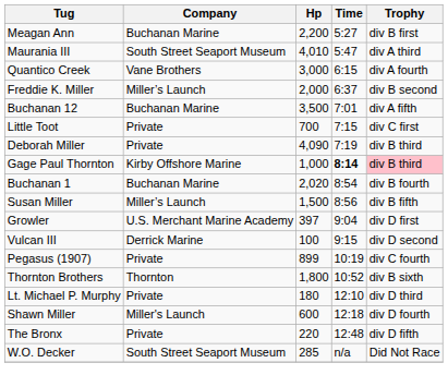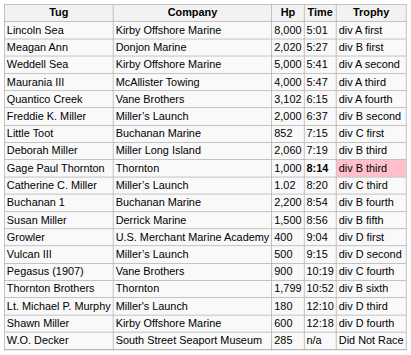 <table class="wikitable">
 <tr>
 <th>Tug</th>
 <th>Company</th>
 <th>Hp</th>
 <th>Time</th>
 <th>Trophy</th>
 </tr>
 <tr>
+<td>Lincoln Sea</td>
+<td>Kirby Offshore Marine</td>
+<td>8,000</td>
+<td>5:01</td>
+<td>div A first</td>
+</tr>
+<tr>
 <td>Meagan Ann</td>
-<td>Buchanan Marine</td>
-<td>2,200</td>
+<td>Donjon Marine</td>
+<td>2,020</td>
 <td>5:27</td>
 <td>div B first</td>
 </tr>
 <tr>
+<td>Weddell Sea</td>
+<td>Kirby Offshore Marine</td>
+<td>5,000</td>
+<td>5:41</td>
+<td>div A second</td>
+</tr>
+<tr>
 <td>Maurania III</td>
-<td>South Street Seaport Museum</td>
-<td>4,010</td>
+<td>McAllister Towing</td>
+<td>4,000</td>
 <td>5:47</td>
 <td>div A third</td>
 </tr>
 <tr>
 <td>Quantico Creek</td>
 <td>Vane Brothers</td>
-<td>3,000</td>
+<td>3,102</td>
 <td>6:15</td>
 <td>div A fourth</td>
 </tr>
 <tr>
 <td>Freddie K. Miller</td>
 <td>Miller’s Launch</td>
 <td>2,000</td>
 <td>6:37</td>
 <td>div B second</td>
 </tr>
 <tr>
-<td>Buchanan 12</td>
+<td>Little Toot</td>
 <td>Buchanan Marine</td>
-<td>3,500</td>
-<td>7:01</td>
-<td>div A fifth</td>
-</tr>
-<tr>
-<td>Little Toot</td>
-<td>Private</td>
-<td>700</td>
+<td>852</td>
 <td>7:15</td>
 <td>div C first</td>
 </tr>
 <tr>
 <td>Deborah Miller</td>
-<td>Private</td>
-<td>4,090</td>
+<td>Miller Long Island</td>
+<td>2,060</td>
 <td>7:19</td>
 <td>div B third</td>
 </tr>
 <tr>
 <td>Gage Paul Thornton</td>
-<td>Kirby Offshore Marine</td>
+<td>Thornton</td>
 <td>1,000</td>
 <td><strong>8:14</strong></td>
 <td style="background: pink;">div B third</td>
 </tr>
 <tr>
+<td>Catherine C. Miller</td>
+<td>Miller’s Launch</td>
+<td>1.02</td>
+<td>8:20</td>
+<td>div C third</td>
+</tr>
+<tr>
 <td>Buchanan 1</td>
 <td>Buchanan Marine</td>
-<td>2,020</td>
+<td>2,200</td>
 <td>8:54</td>
 <td>div B fourth</td>
 </tr>
 <tr>
 <td>Susan Miller</td>
-<td>Miller’s Launch</td>
+<td>Derrick Marine</td>
 <td>1,500</td>
 <td>8:56</td>
 <td>div B fifth</td>
 </tr>
 <tr>
 <td>Growler</td>
 <td>U.S. Merchant Marine Academy</td>
-<td>397</td>
+<td>400</td>
 <td>9:04</td>
 <td>div D first</td>
 </tr>
 <tr>
 <td>Vulcan III</td>
-<td>Derrick Marine</td>
-<td>100</td>
+<td>Miller’s Launch</td>
+<td>500</td>
 <td>9:15</td>
 <td>div D second</td>
 </tr>
 <tr>
 <td>Pegasus (1907)</td>
-<td>Private</td>
-<td>899</td>
+<td>Vane Brothers</td>
+<td>900</td>
 <td>10:19</td>
 <td>div C fourth</td>
 </tr>
 <tr>
 <td>Thornton Brothers</td>
 <td>Thornton</td>
-<td>1,800</td>
+<td>1,799</td>
 <td>10:52</td>
 <td>div B sixth</td>
 </tr>
 <tr>
 <td>Lt. Michael P. Murphy</td>
-<td>Private</td>
+<td>Miller's Launch</td>
 <td>180</td>
 <td>12:10</td>
 <td>div D third</td>
 </tr>
 <tr>
 <td>Shawn Miller</td>
-<td>Miller's Launch</td>
+<td>Kirby Offshore Marine</td>
 <td>600</td>
 <td>12:18</td>
 <td>div D fourth</td>
-</tr>
-<tr>
-<td>The Bronx</td>
-<td>Private</td>
-<td>220</td>
-<td>12:48</td>
-<td>div D fifth</td>
 </tr>
 <tr>
 <td>W.O. Decker</td>
 <td>South Street Seaport Museum</td>
 <td>285</td>
 <td>n/a</td>
 <td>Did Not Race</td>
 </tr>
 <tr>
 </tr>
 </table>
